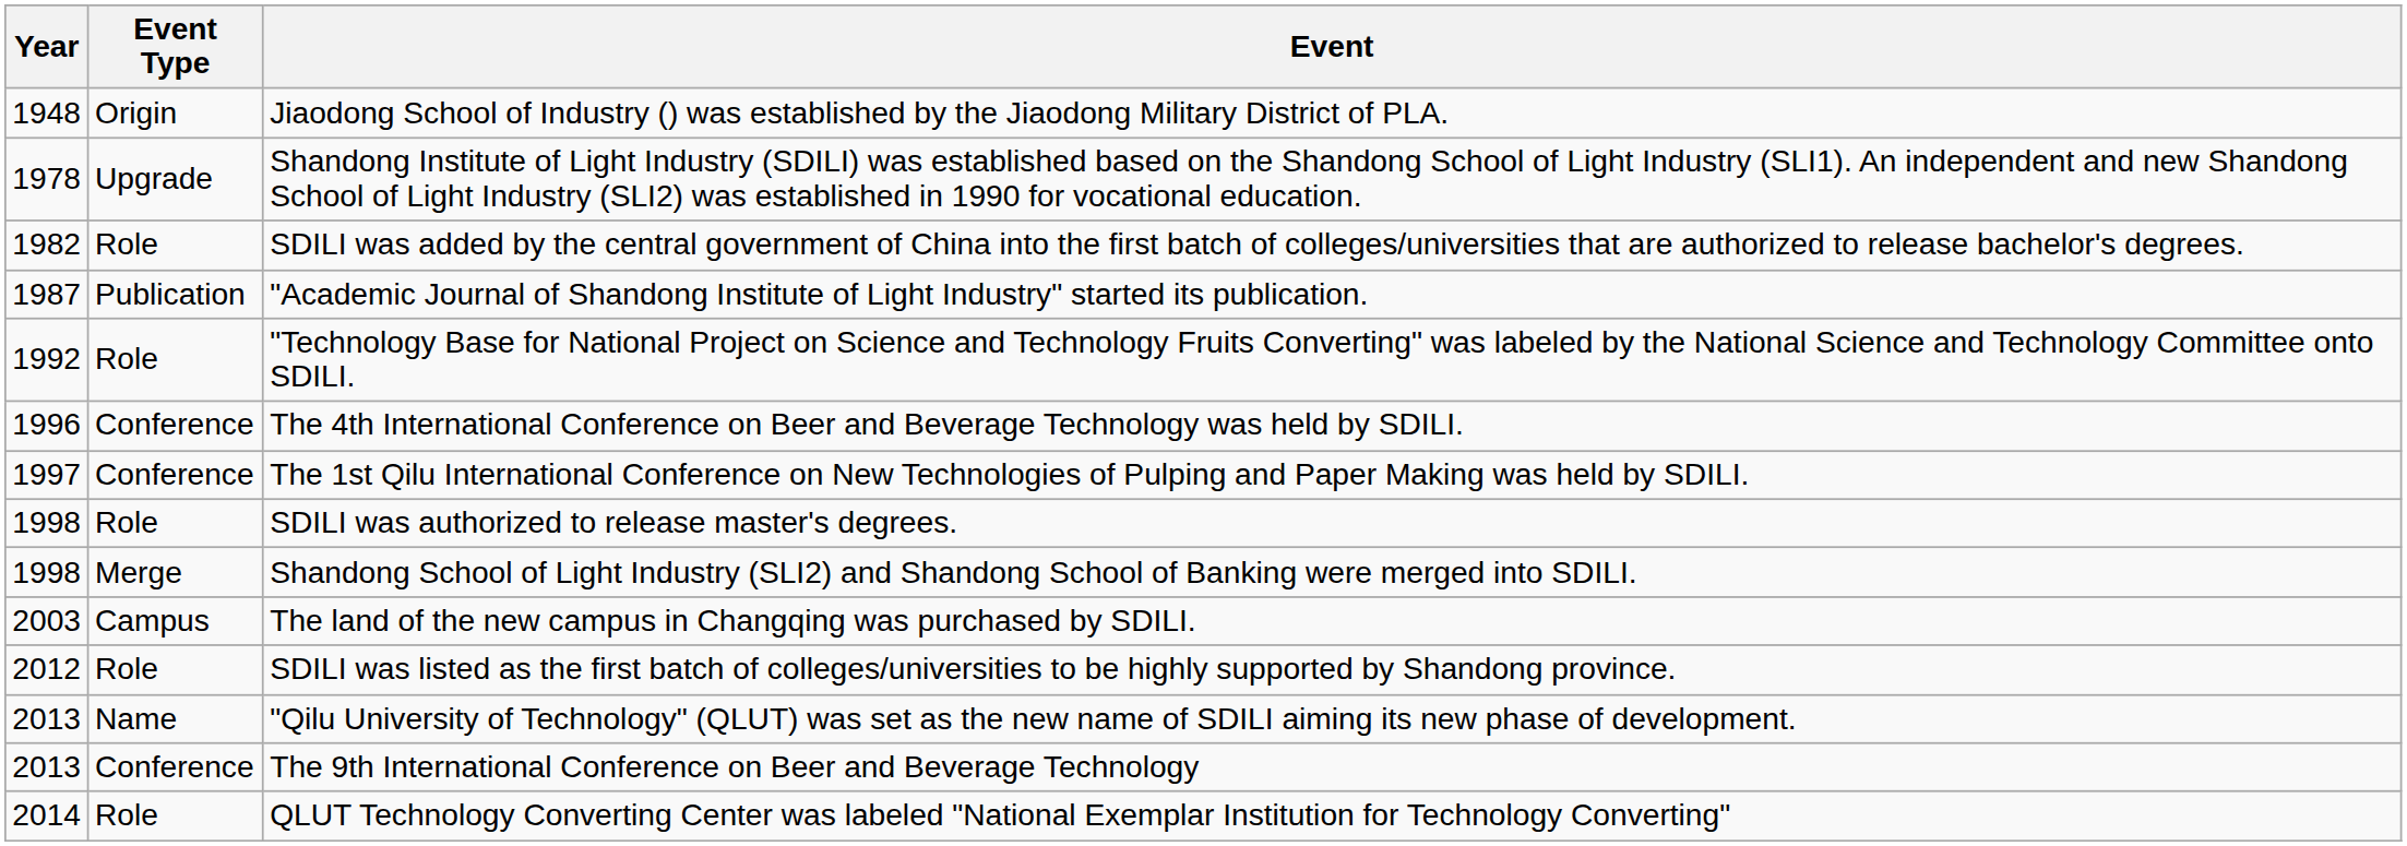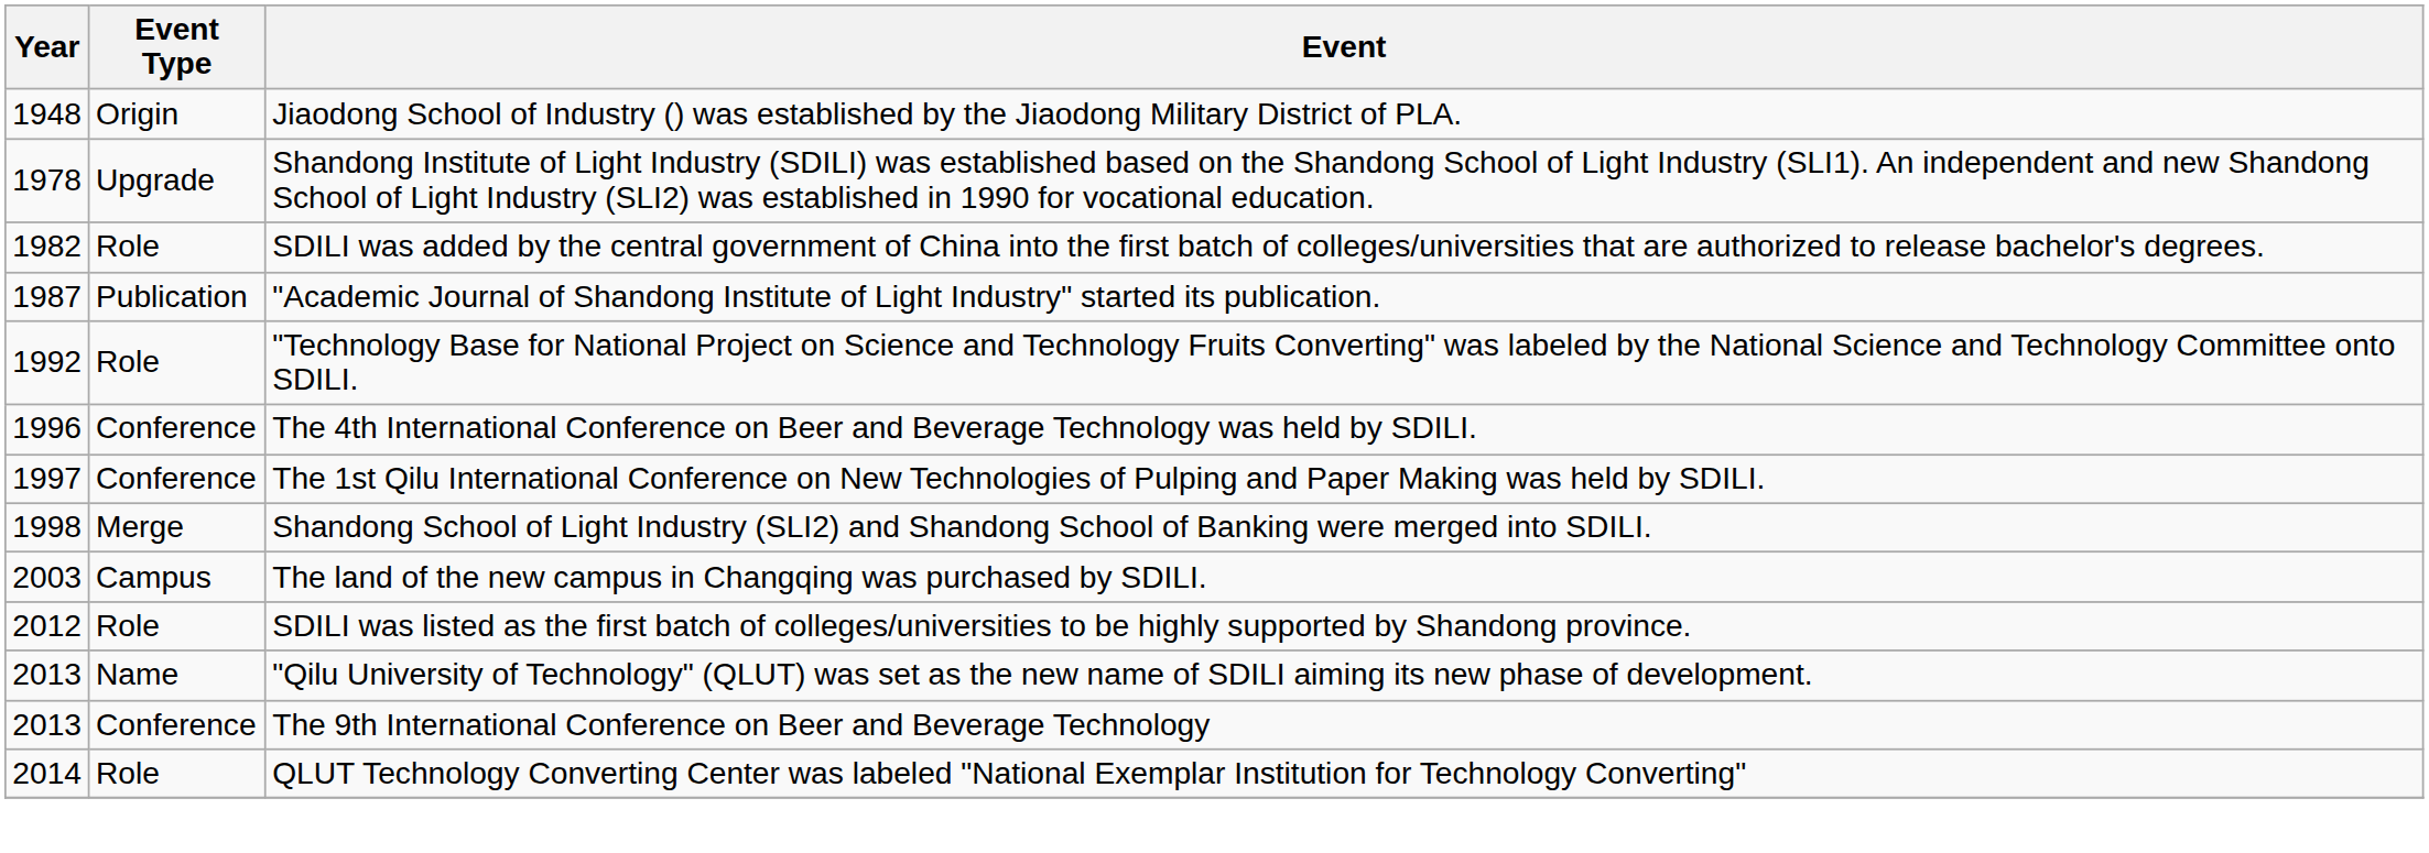 <table class="wikitable">
 <tr>
 <th>Year</th>
 <th>Event Type</th>
 <th>Event </th>
 </tr>
 <tr>
 <td>1948</td>
 <td>Origin</td>
 <td>Jiaodong School of Industry () was established by the Jiaodong Military District of PLA.</td>
 </tr>
 <tr>
 <td>1978</td>
 <td>Upgrade</td>
 <td>Shandong Institute of Light Industry (SDILI) was established based on the Shandong School of Light Industry (SLI1). An independent and new Shandong School of Light Industry (SLI2) was established in 1990 for vocational education.</td>
 </tr>
 <tr>
 <td>1982</td>
 <td>Role</td>
 <td>SDILI was added by the central government of China into the first batch of colleges/universities that are authorized to release bachelor's degrees.</td>
 </tr>
 <tr>
 <td>1987</td>
 <td>Publication</td>
 <td>"Academic Journal of Shandong Institute of Light Industry" started its publication.</td>
 </tr>
 <tr>
 <td>1992</td>
 <td>Role</td>
 <td>"Technology Base for National Project on Science and Technology Fruits Converting" was labeled by the National Science and Technology Committee onto SDILI.</td>
 </tr>
 <tr>
 <td>1996</td>
 <td>Conference</td>
 <td>The 4th International Conference on Beer and Beverage Technology was held by SDILI.</td>
 </tr>
 <tr>
 <td>1997</td>
 <td>Conference</td>
 <td>The 1st Qilu International Conference on New Technologies of Pulping and Paper Making was held by SDILI.</td>
 </tr>
 <tr>
 <td>1998</td>
-<td>Role</td>
-<td>SDILI was authorized to release master's degrees.</td>
-</tr>
-<tr>
-<td>1998</td>
 <td>Merge</td>
 <td>Shandong School of Light Industry (SLI2) and Shandong School of Banking were merged into SDILI.</td>
 </tr>
 <tr>
 <td>2003</td>
 <td>Campus</td>
 <td>The land of the new campus in Changqing was purchased by SDILI.</td>
 </tr>
 <tr>
 <td>2012</td>
 <td>Role</td>
 <td>SDILI was listed as the first batch of colleges/universities to be highly supported by Shandong province.</td>
 </tr>
 <tr>
 <td>2013</td>
 <td>Name</td>
 <td>"Qilu University of Technology" (QLUT) was set as the new name of SDILI aiming its new phase of development.</td>
 </tr>
 <tr>
 <td>2013</td>
 <td>Conference</td>
 <td>The 9th International Conference on Beer and Beverage Technology</td>
 </tr>
 <tr>
 <td>2014</td>
 <td>Role</td>
 <td>QLUT Technology Converting Center was labeled "National Exemplar Institution for Technology Converting"</td>
 </tr>
 <tr>
 </tr>
 </table>
